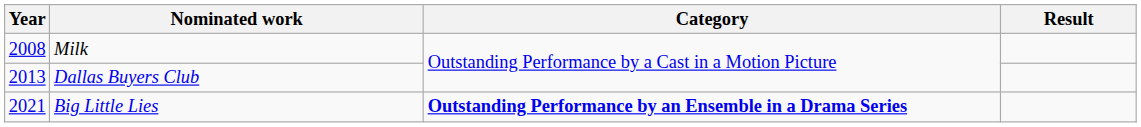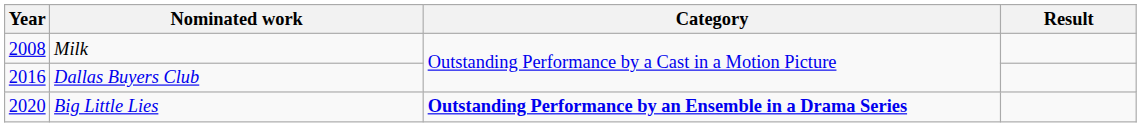 <table class=wikitable>
 <tr>
 <th width=4%>Year</th>
 <th width=33%>Nominated work</th>
 <th width=51%>Category</th>
 <th width=12%>Result</th>
 </tr>
 <tr>
 <td><a href='#'>2008</a></td>
 <td><em>Milk</em></td>
 <td rowspan=2><a href='#'>Outstanding Performance by a Cast in a Motion Picture</a></td>
 <td></td>
 </tr>
 <tr>
-<td><a href='#'>2013</a></td>
+<td><a href='#'>2016</a></td>
 <td><em><a href='#'>Dallas Buyers Club</a></em></td>
 <td></td>
 </tr>
 <tr>
-<td><a href='#'>2021</a></td>
+<td><a href='#'>2020</a></td>
 <td><em><a href='#'>Big Little Lies</a></em></td>
 <td><strong><a href='#'>Outstanding Performance by an Ensemble in a Drama Series</a></strong></td>
 <td></td>
 </tr>
 </table>
